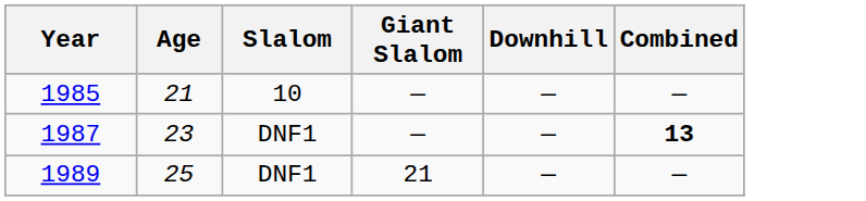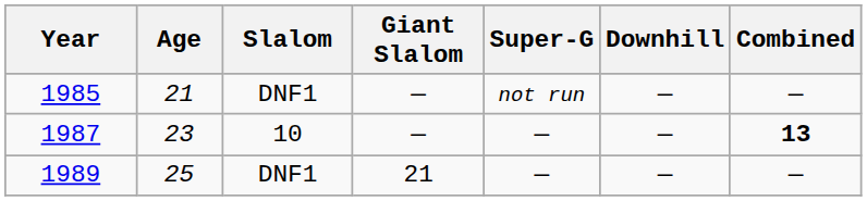 <table class=wikitable style="text-align:center">
 <tr>
 <th>  Year  </th>
 <th> Age </th>
 <th> Slalom </th>
 <th> Giant <br> Slalom </th>
+<th>Super-G</th>
 <th>Downhill</th>
 <th>Combined</th>
 </tr>
 <tr>
 <td><a href='#'>1985</a></td>
 <td><em>21</em></td>
-<td>10</td>
+<td>DNF1</td>
 <td>—</td>
+<td><small><em>not run</em></small></td>
 <td>—</td>
 <td>—</td>
 </tr>
 <tr>
 <td><a href='#'>1987</a></td>
 <td><em>23</em></td>
-<td>DNF1</td>
+<td>10</td>
+<td>—</td>
 <td>—</td>
 <td>—</td>
 <td><strong>13</strong></td>
 </tr>
 <tr>
 <td><a href='#'>1989</a></td>
 <td><em>25</em></td>
 <td>DNF1</td>
 <td>21</td>
 <td>—</td>
 <td>—</td>
+<td>—</td>
 </tr>
 </table>
